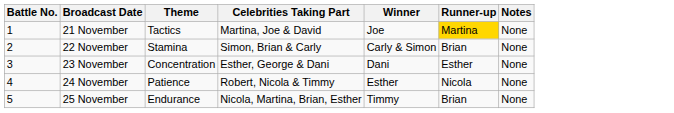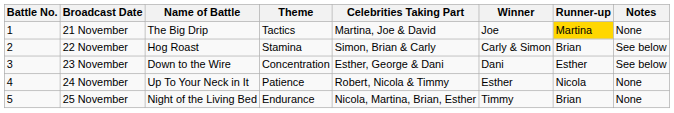 <table class=wikitable>
 <tr>
 <th>Battle No.</th>
 <th>Broadcast Date</th>
+<th>Name of Battle</th>
 <th>Theme</th>
 <th>Celebrities Taking Part</th>
 <th>Winner</th>
 <th>Runner-up</th>
 <th>Notes</th>
 </tr>
 <tr>
 <td>1</td>
 <td>21 November</td>
+<td>The Big Drip</td>
 <td>Tactics</td>
 <td>Martina, Joe & David</td>
 <td>Joe</td>
 <td style="background: gold;">Martina</td>
 <td>None</td>
 </tr>
 <tr>
 <td>2</td>
 <td>22 November</td>
+<td>Hog Roast</td>
 <td>Stamina</td>
 <td>Simon, Brian & Carly</td>
 <td>Carly & Simon</td>
 <td>Brian</td>
-<td>None</td>
+<td>See below</td>
 </tr>
 <tr>
 <td>3</td>
 <td>23 November</td>
+<td>Down to the Wire</td>
 <td>Concentration</td>
 <td>Esther, George & Dani</td>
 <td>Dani</td>
 <td>Esther</td>
-<td>None</td>
+<td>See below</td>
 </tr>
 <tr>
 <td>4</td>
 <td>24 November</td>
+<td>Up To Your Neck in It</td>
 <td>Patience</td>
 <td>Robert, Nicola & Timmy</td>
 <td>Esther</td>
 <td>Nicola</td>
 <td>None</td>
 </tr>
 <tr>
 <td>5</td>
 <td>25 November</td>
+<td>Night of the Living Bed</td>
 <td>Endurance</td>
 <td>Nicola, Martina, Brian, Esther</td>
 <td>Timmy</td>
 <td>Brian</td>
 <td>None</td>
 </tr>
 </table>
